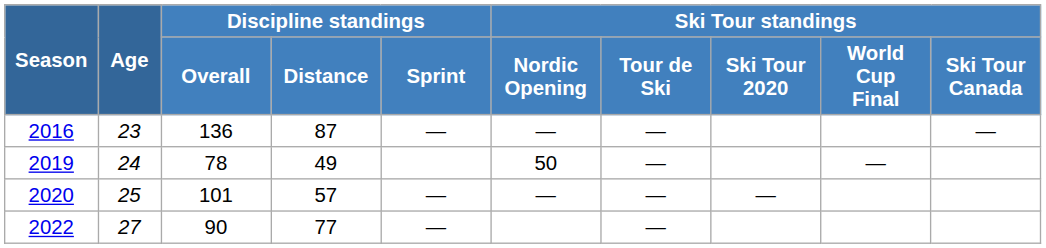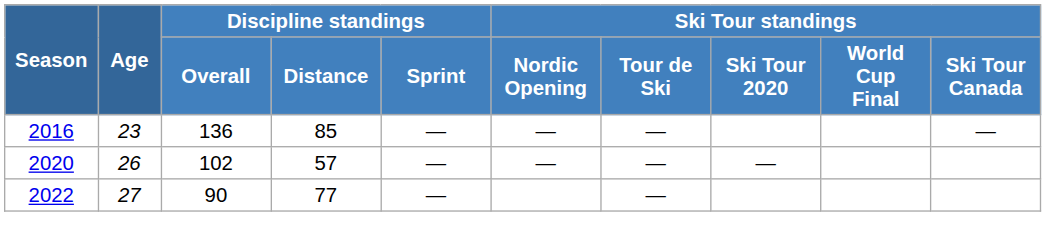 <table class="wikitable" style="font-size:95%; text-align:center; border:grey solid 1px; border-collapse:collapse; background:#ffffff;">
 <tr>
 <th style="background-color:#369; color:white; width:60px;" rowspan="2"> Season </th>
 <th style="background-color:#369; color:white; width:40px;" rowspan="2"> Age </th>
 <th style="background-color:#4180be; color:white;" colspan="3">Discipline standings</th>
 <th style="background-color:#4180be; color:white;" colspan="5">Ski Tour standings</th>
 </tr>
 <tr>
 <th style="background-color:#4180be; color:white; width:75px;">Overall</th>
 <th style="background-color:#4180be; color:white; width:75px;">Distance</th>
 <th style="background-color:#4180be; color:white; width:75px;">Sprint</th>
 <th style="background-color:#4180be; color:white; width:75px;">Nordic<br>Opening</th>
 <th style="background-color:#4180be; color:white; width:75px;">Tour de<br>Ski</th>
 <th style="background-color:#4180be; color:white; width:75px;">Ski Tour<br>2020</th>
 <th style="background-color:#4180be; color:white; width:75px;">World Cup<br>Final</th>
 <th style="background-color:#4180be; color:white; width:75px;">Ski Tour<br>Canada</th>
 </tr>
 <tr>
 <td><a href='#'>2016</a></td>
 <td><em>23</em></td>
 <td>136</td>
-<td>87</td>
+<td>85</td>
 <td>—</td>
 <td>—</td>
 <td>—</td>
 <td></td>
 <td></td>
 <td>—</td>
 </tr>
 <tr>
-<td><a href='#'>2019</a></td>
-<td><em>24</em></td>
-<td>78</td>
-<td>49</td>
-<td></td>
-<td>50</td>
-<td>—</td>
-<td></td>
-<td>—</td>
-<td></td>
-</tr>
-<tr>
 <td><a href='#'>2020</a></td>
-<td><em>25</em></td>
-<td>101</td>
+<td><em>26</em></td>
+<td>102</td>
 <td>57</td>
 <td>—</td>
 <td>—</td>
 <td>—</td>
 <td>—</td>
 <td></td>
 <td></td>
 </tr>
 <tr>
 <td><a href='#'>2022</a></td>
 <td><em>27</em></td>
 <td>90</td>
 <td>77</td>
 <td>—</td>
 <td></td>
 <td>—</td>
 <td></td>
 <td></td>
 <td></td>
 </tr>
 </table>
